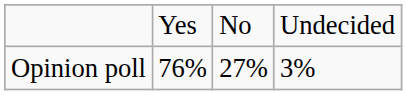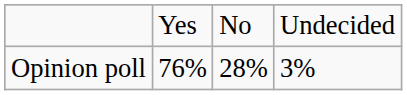 <table class="wikitable">
 <tr>
 <td></td>
 <td>Yes</td>
 <td>No</td>
 <td>Undecided</td>
 </tr>
 <tr>
 <td>Opinion poll</td>
 <td>76%</td>
-<td>27%</td>
+<td>28%</td>
 <td>3%</td>
 </tr>
 </table>
